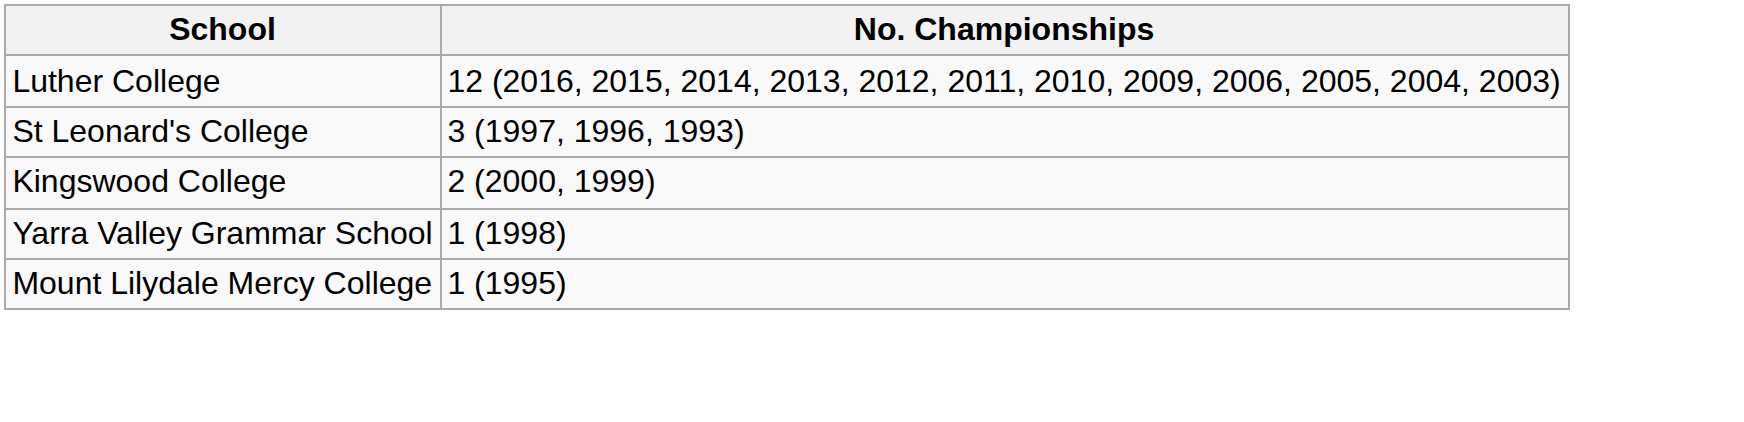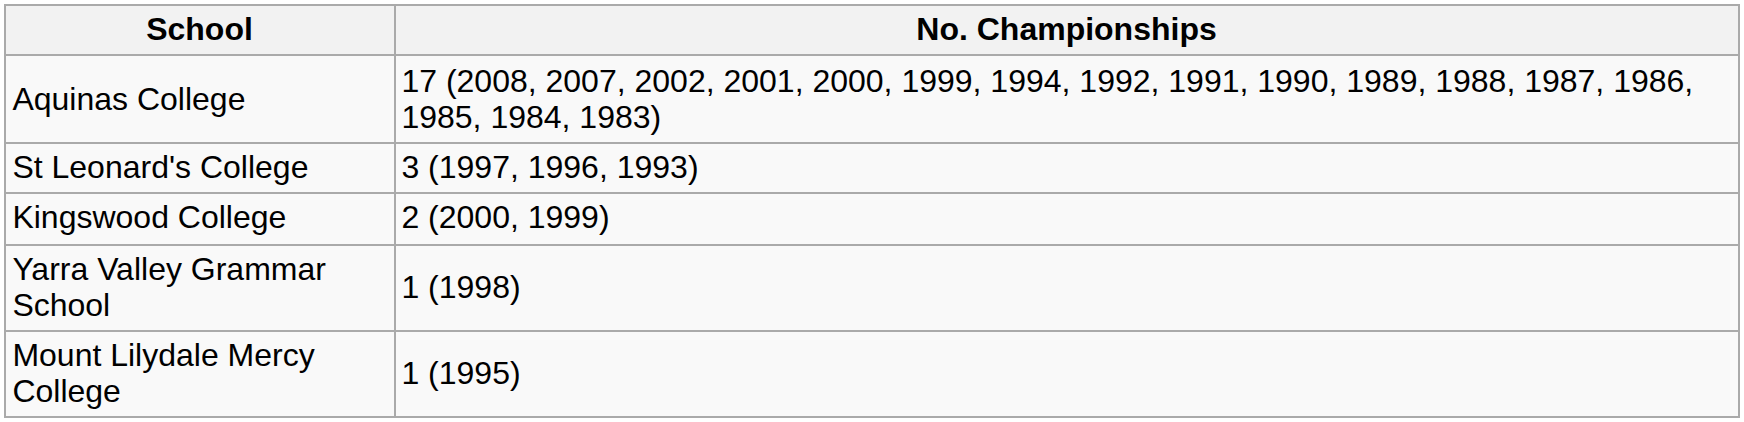 <table class="wikitable">
 <tr>
 <th>School</th>
 <th>No. Championships</th>
 </tr>
 <tr>
-<td>Luther College</td>
-<td>12 (2016, 2015, 2014, 2013, 2012, 2011, 2010, 2009, 2006, 2005, 2004, 2003)</td>
+<td>Aquinas College</td>
+<td>17 (2008, 2007, 2002, 2001, 2000, 1999, 1994, 1992, 1991, 1990, 1989, 1988, 1987, 1986, 1985, 1984, 1983)</td>
 </tr>
 <tr>
 <td>St Leonard's College</td>
 <td>3 (1997, 1996, 1993)</td>
 </tr>
 <tr>
 <td>Kingswood College</td>
 <td>2 (2000, 1999)</td>
 </tr>
 <tr>
 <td>Yarra Valley Grammar School</td>
 <td>1 (1998)</td>
 </tr>
 <tr>
 <td>Mount Lilydale Mercy College</td>
 <td>1 (1995)</td>
 </tr>
 <tr>
 </tr>
 </table>
